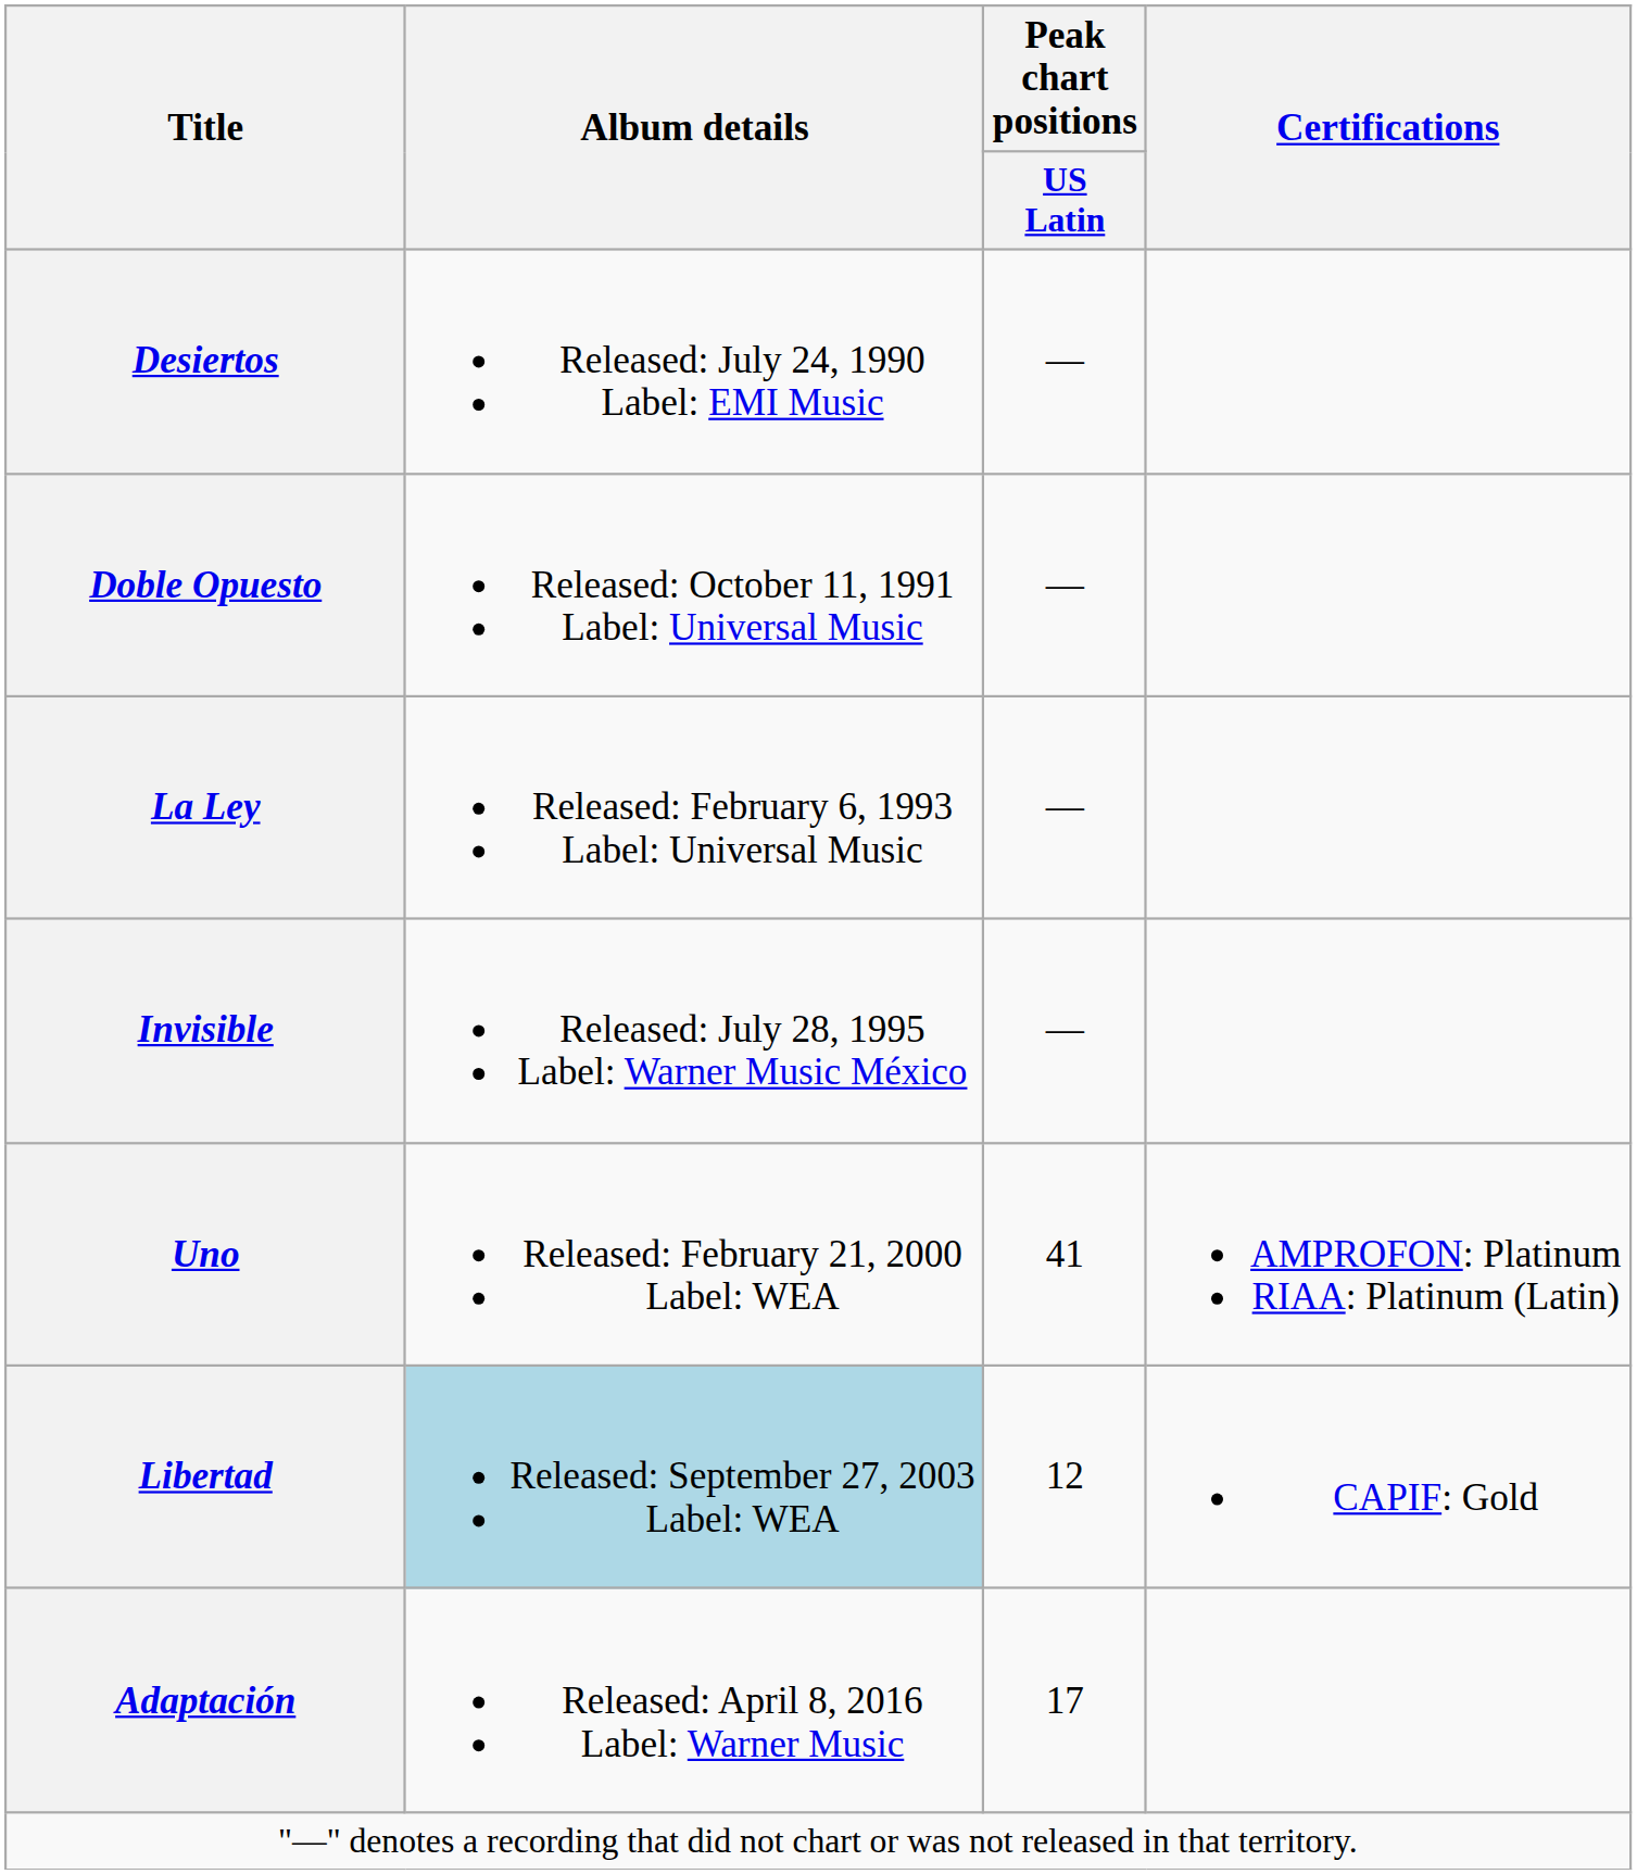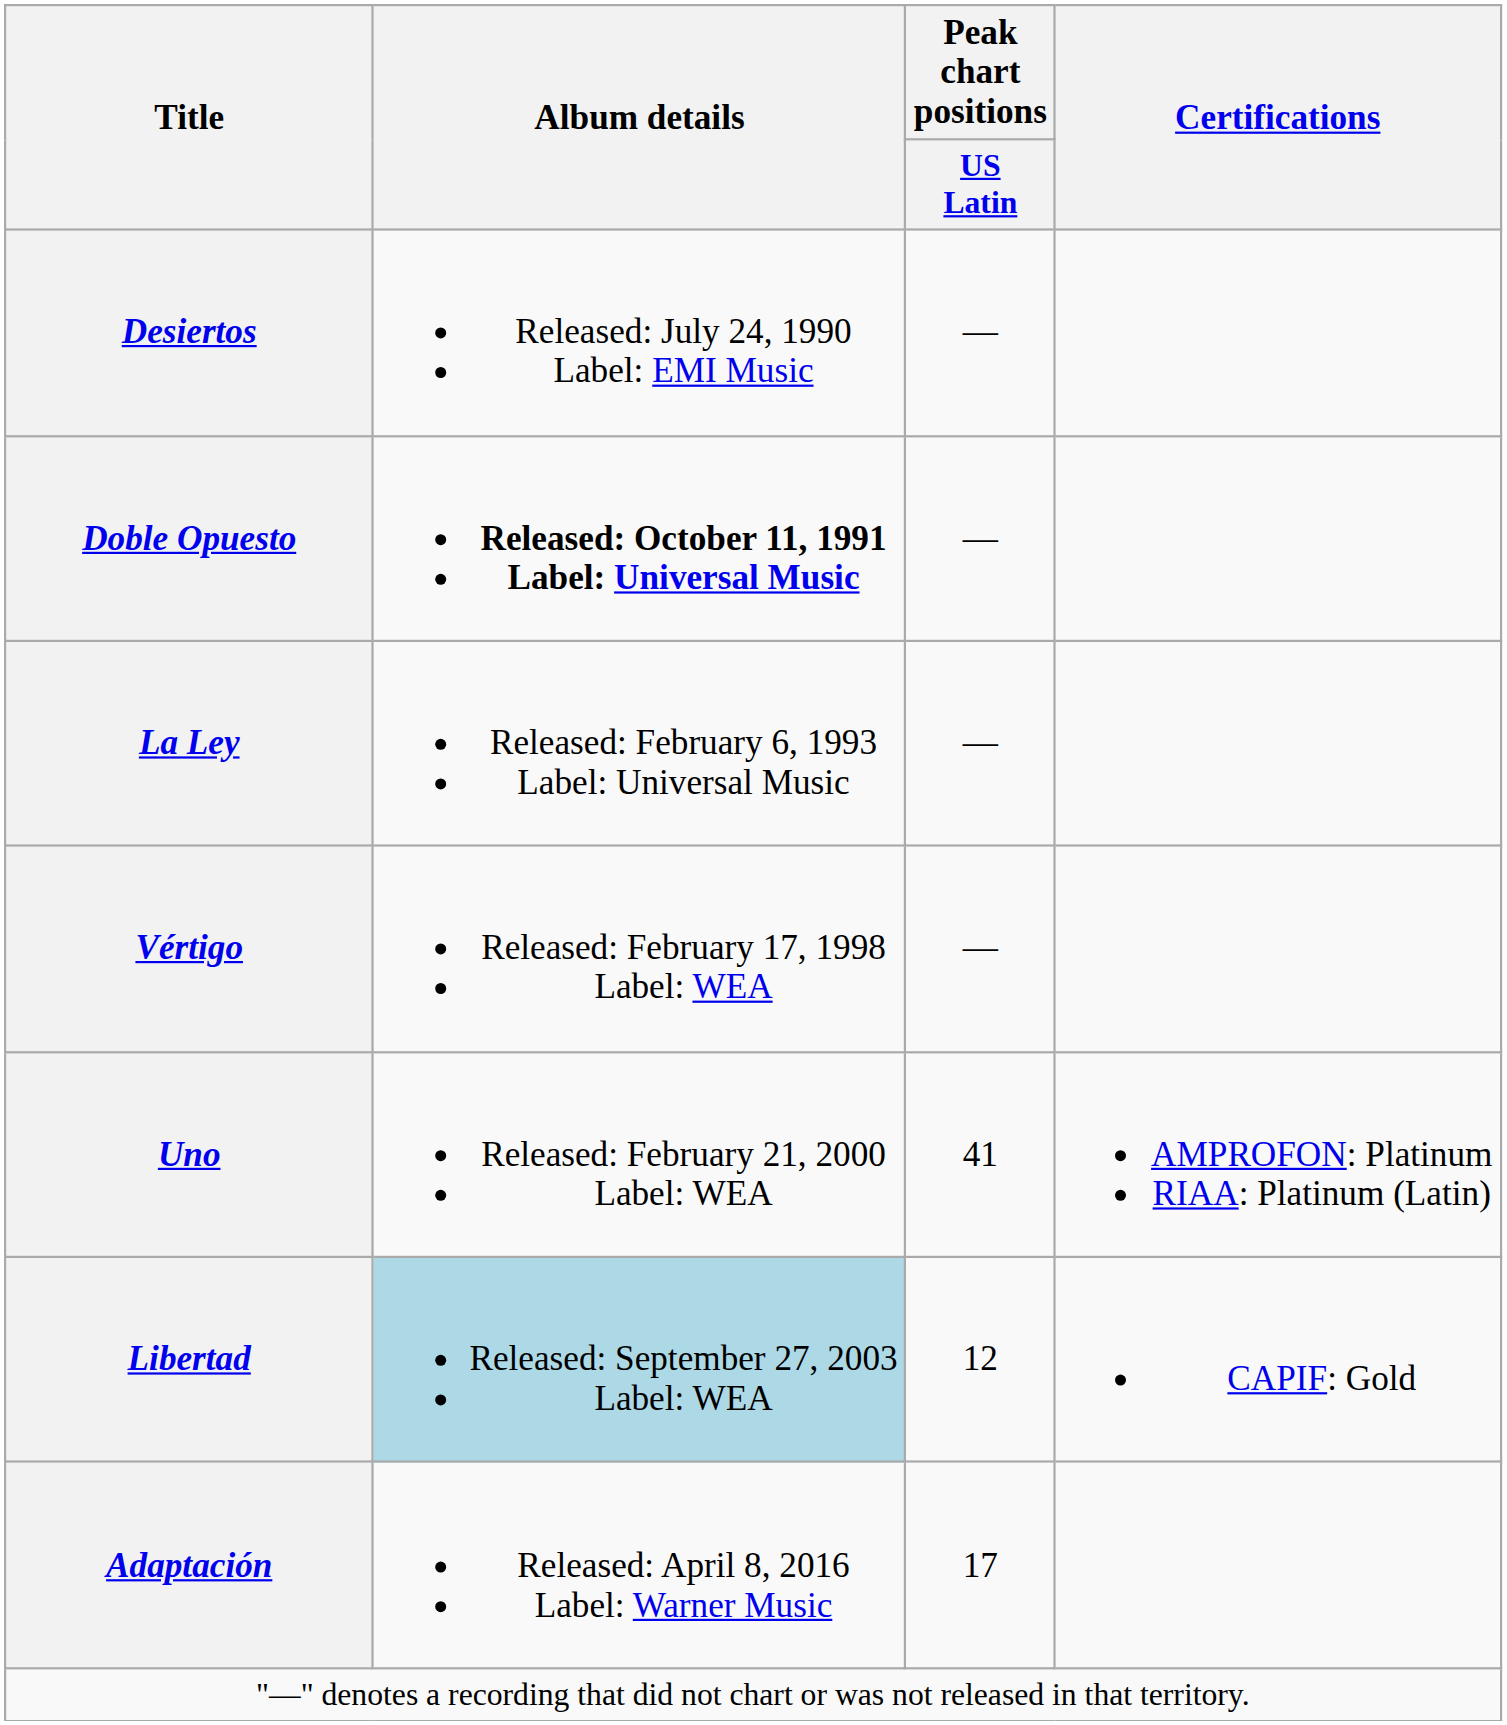 <table class="wikitable plainrowheaders" style="text-align:center;">
 <tr>
 <th rowspan="2" scope="col" style="width:10em;">Title</th>
 <th rowspan="2" scope="col">Album details</th>
 <th>Peak chart positions</th>
 <th rowspan="2" scope="col"><a href='#'>Certifications</a></th>
 </tr>
 <tr>
 <th scope="col" style="width:3em;font-size:90%;"><a href='#'>US<br>Latin</a><br></th>
 </tr>
 <tr>
 <th scope="row"><em><a href='#'>Desiertos</a></em></th>
 <td><br><ul><li>Released: July 24, 1990</li><li>Label: <a href='#'>EMI Music</a></li></ul></td>
 <td>—</td>
 <td></td>
 </tr>
 <tr>
 <th scope="row"><em><a href='#'>Doble Opuesto</a></em></th>
-<td><br><ul><li>Released: October 11, 1991</li><li>Label: <a href='#'>Universal Music</a></li></ul></td>
+<td><strong><br><ul><li>Released: October 11, 1991</li><li>Label: <a href='#'>Universal Music</a></li></ul></strong></td>
 <td>—</td>
 <td></td>
 </tr>
 <tr>
 <th scope="row"><em><a href='#'>La Ley</a></em></th>
 <td><br><ul><li>Released: February 6, 1993</li><li>Label: Universal Music</li></ul></td>
 <td>—</td>
 <td></td>
 </tr>
 <tr>
-<th scope="row"><em><a href='#'>Invisible</a></em></th>
-<td><br><ul><li>Released: July 28, 1995</li><li>Label: <a href='#'>Warner Music México</a></li></ul></td>
+<th scope="row"><em><a href='#'>Vértigo</a></em></th>
+<td><br><ul><li>Released: February 17, 1998</li><li>Label: <a href='#'>WEA</a></li></ul></td>
 <td>—</td>
 <td></td>
 </tr>
 <tr>
 <th scope="row"><em><a href='#'>Uno</a></em></th>
 <td><br><ul><li>Released: February 21, 2000</li><li>Label: WEA</li></ul></td>
 <td>41</td>
 <td><br><ul><li><a href='#'>AMPROFON</a>: Platinum</li><li><a href='#'>RIAA</a>: Platinum (Latin)</li></ul></td>
 </tr>
 <tr>
 <th scope="row"><em><a href='#'>Libertad</a></em></th>
 <td style="background: lightblue;"><br><ul><li>Released: September 27, 2003</li><li>Label: WEA</li></ul></td>
 <td>12</td>
 <td><br><ul><li><a href='#'>CAPIF</a>: Gold</li></ul></td>
 </tr>
 <tr>
 <th scope="row"><em><a href='#'>Adaptación</a></em></th>
 <td><br><ul><li>Released: April 8, 2016</li><li>Label: <a href='#'>Warner Music</a></li></ul></td>
 <td>17</td>
 <td></td>
 </tr>
 <tr>
 <td colspan="4" style="font-size:90%">"—" denotes a recording that did not chart or was not released in that territory.</td>
 </tr>
 </table>
